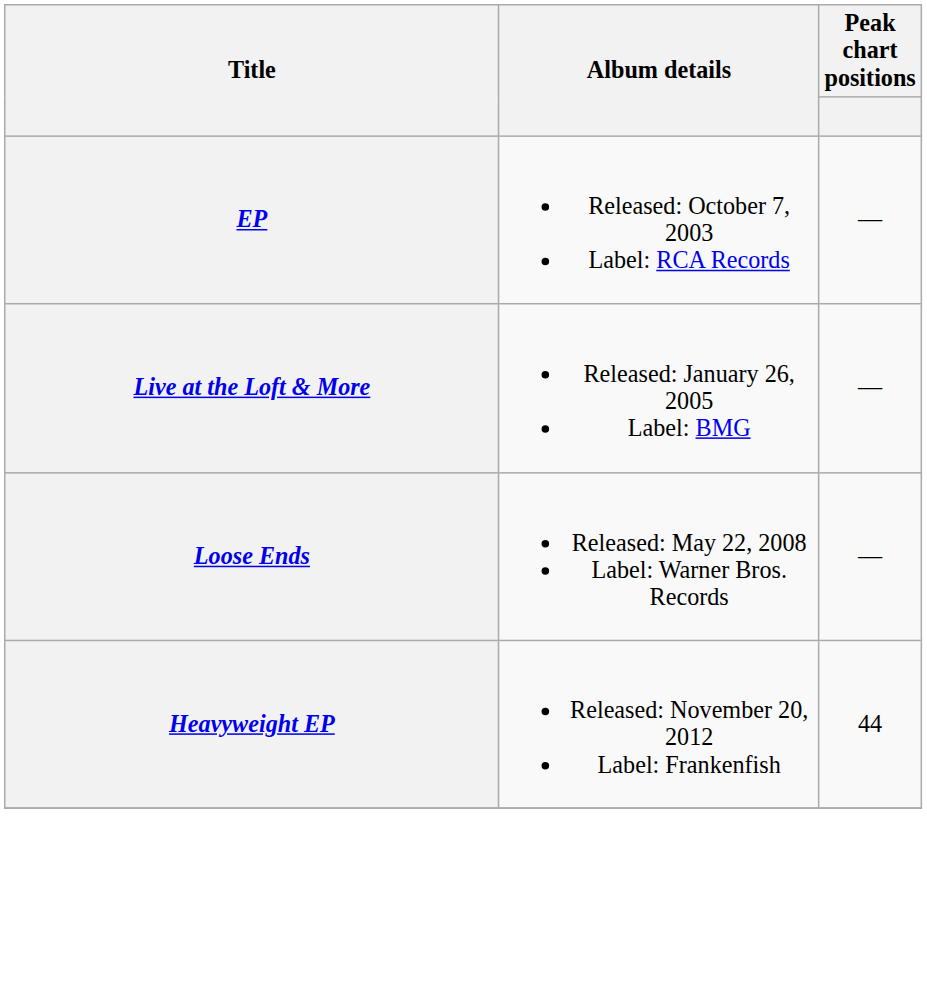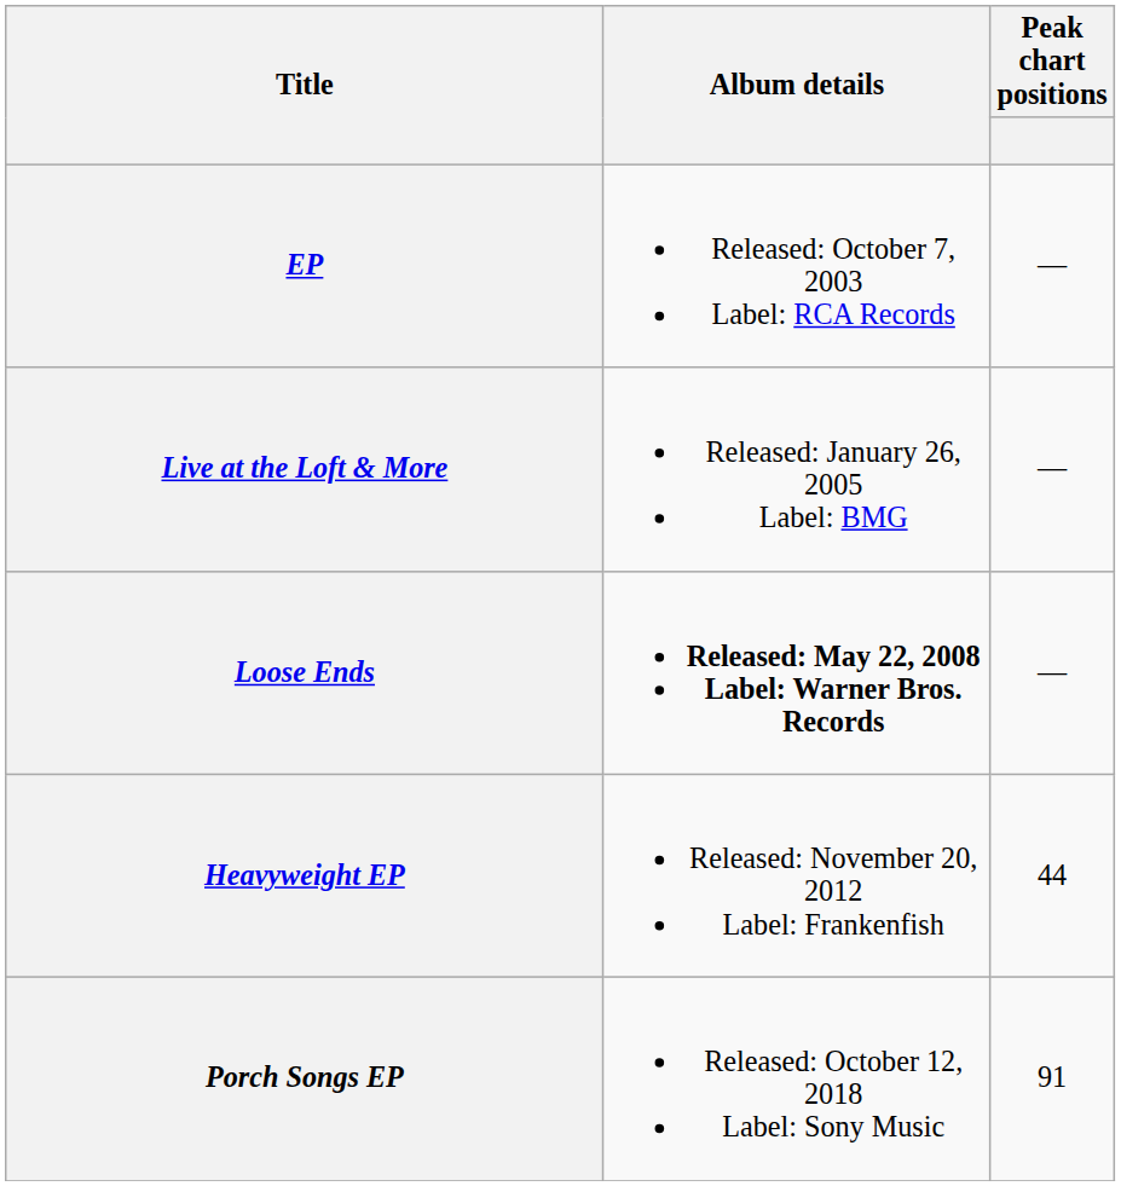 <table class="wikitable plainrowheaders" style="text-align:center;">
 <tr>
 <th rowspan="2" scope="col" style="width:20em;">Title</th>
 <th rowspan="2" scope="col">Album details</th>
 <th>Peak chart positions</th>
 </tr>
 <tr>
 <th style="width:3em;"><br></th>
 </tr>
 <tr>
 <th scope="row"><em><a href='#'>EP</a></em></th>
 <td><br><ul><li>Released: October 7, 2003</li><li>Label: <a href='#'>RCA Records</a></li></ul></td>
 <td>—</td>
 </tr>
 <tr>
 <th scope="row"><em><a href='#'>Live at the Loft & More</a></em></th>
 <td><br><ul><li>Released: January 26, 2005</li><li>Label: <a href='#'>BMG</a></li></ul></td>
 <td>—</td>
 </tr>
 <tr>
 <th scope="row"><em><a href='#'>Loose Ends</a></em></th>
-<td><br><ul><li>Released: May 22, 2008</li><li>Label: Warner Bros. Records</li></ul></td>
+<td><strong><br><ul><li>Released: May 22, 2008</li><li>Label: Warner Bros. Records</li></ul></strong></td>
 <td>—</td>
 </tr>
 <tr>
 <th scope="row"><em><a href='#'>Heavyweight EP</a></em></th>
 <td><br><ul><li>Released: November 20, 2012</li><li>Label: Frankenfish</li></ul></td>
 <td>44</td>
 </tr>
 <tr>
+<th scope="row"><em>Porch Songs EP</em></th>
+<td><br><ul><li>Released: October 12, 2018</li><li>Label: Sony Music</li></ul></td>
+<td>91</td>
+</tr>
+<tr>
 </tr>
 </table>
